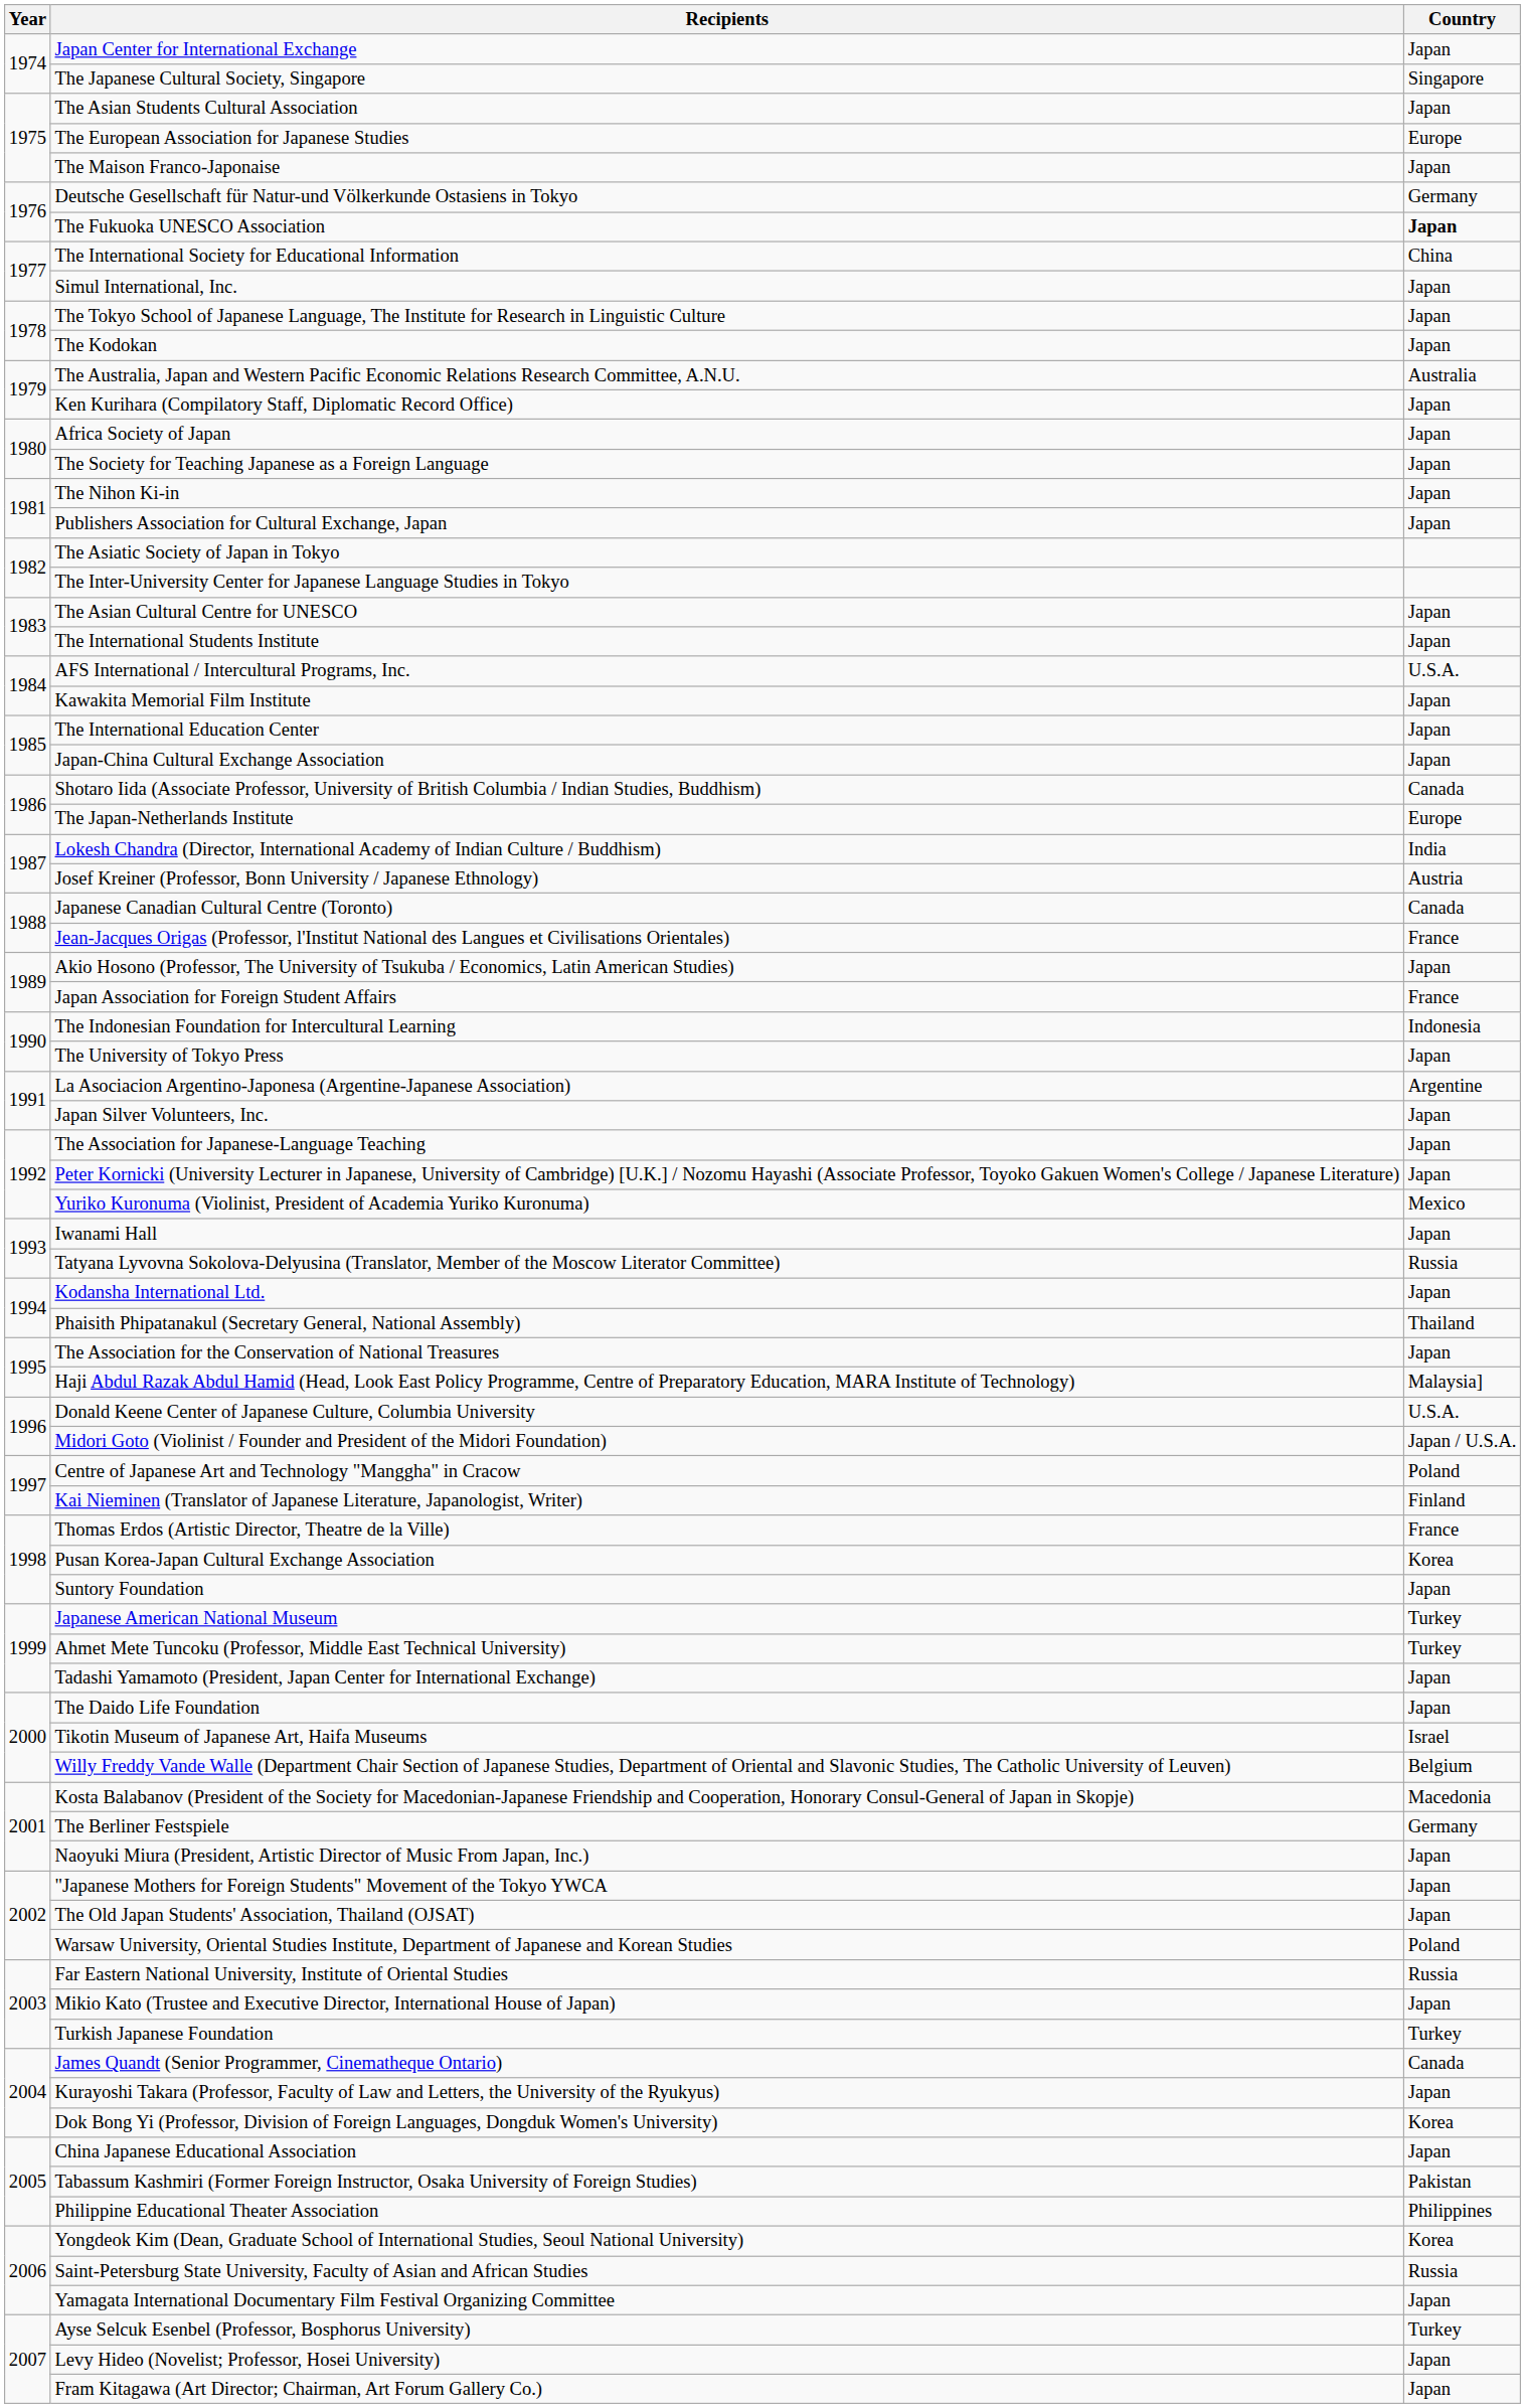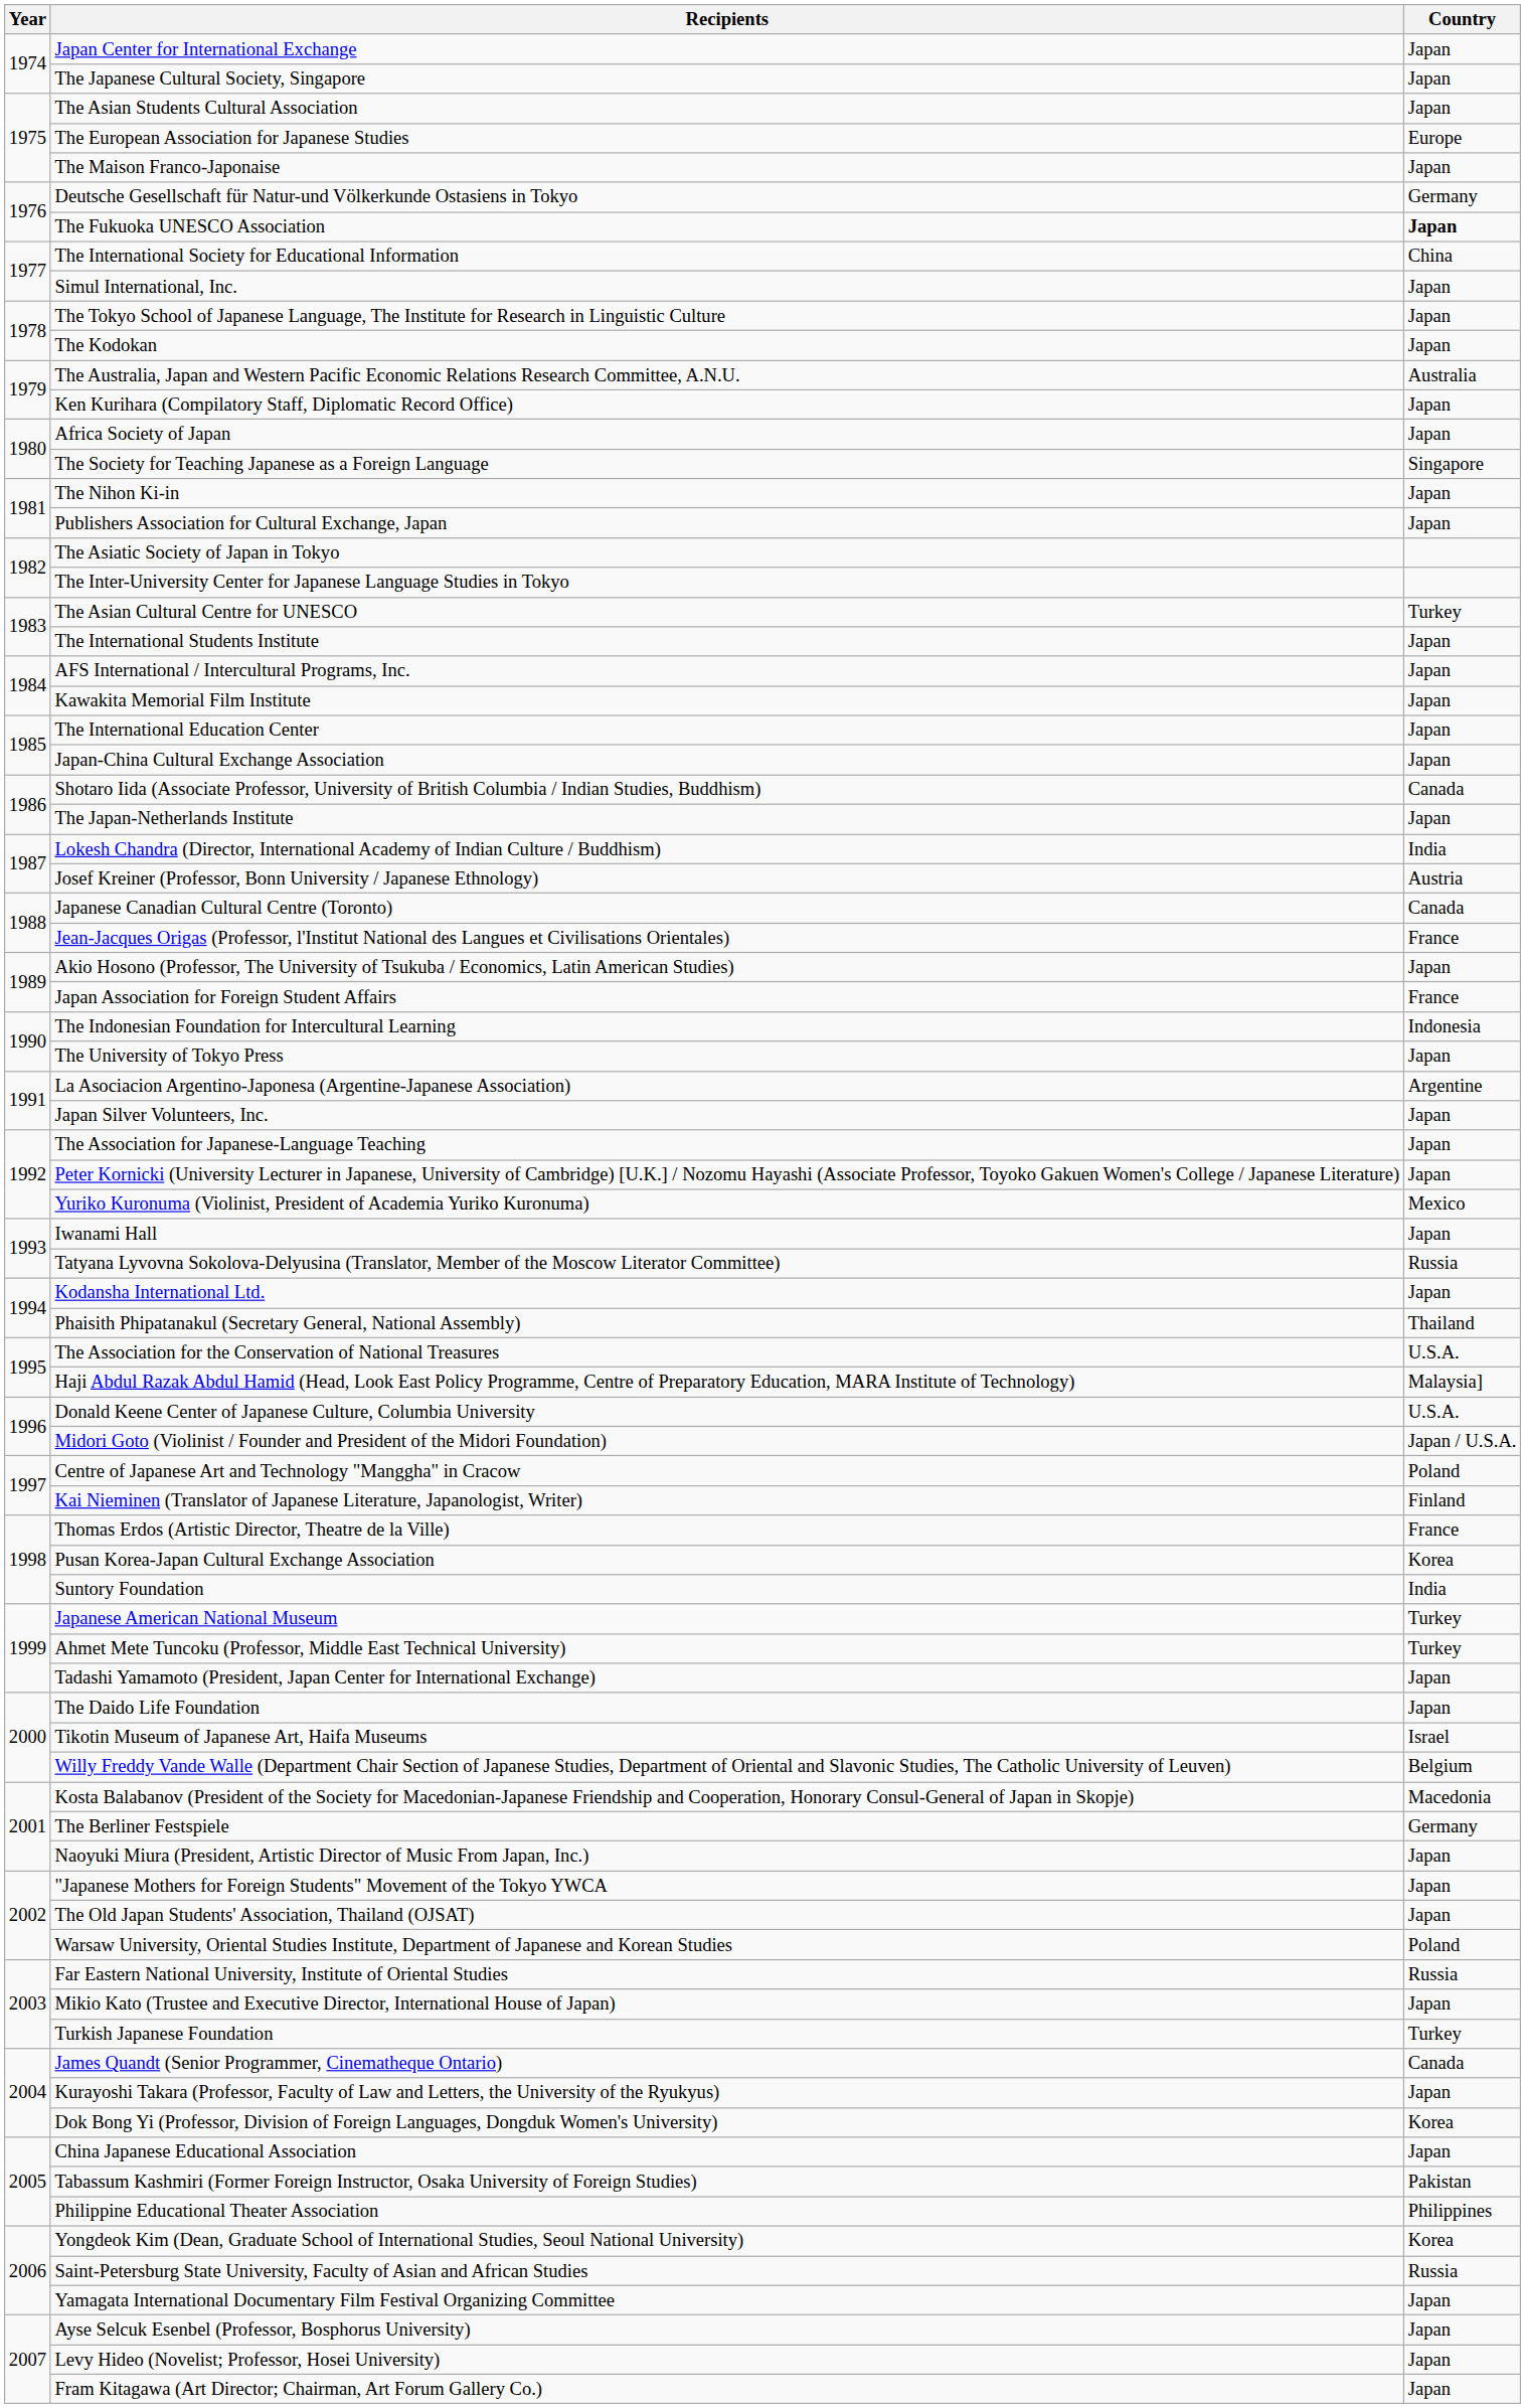 <table class="wikitable">
 <tr>
 <th>Year</th>
 <th>Recipients</th>
 <th>Country</th>
 </tr>
 <tr>
 <td rowspan="2">1974</td>
 <td><a href='#'>Japan Center for International Exchange</a></td>
 <td>Japan</td>
 </tr>
 <tr>
 <td>The Japanese Cultural Society, Singapore</td>
-<td>Singapore</td>
+<td>Japan</td>
 </tr>
 <tr>
 <td rowspan="3">1975</td>
 <td>The Asian Students Cultural Association</td>
 <td>Japan</td>
 </tr>
 <tr>
 <td>The European Association for Japanese Studies</td>
 <td>Europe</td>
 </tr>
 <tr>
 <td>The Maison Franco-Japonaise</td>
 <td>Japan</td>
 </tr>
 <tr>
 <td rowspan="2">1976</td>
 <td>Deutsche Gesellschaft für Natur-und Völkerkunde Ostasiens in Tokyo</td>
 <td>Germany</td>
 </tr>
 <tr>
 <td>The Fukuoka UNESCO Association</td>
 <td><strong>Japan</strong></td>
 </tr>
 <tr>
 <td rowspan="2">1977</td>
 <td>The International Society for Educational Information</td>
 <td>China</td>
 </tr>
 <tr>
 <td>Simul International, Inc.</td>
 <td>Japan</td>
 </tr>
 <tr>
 <td rowspan="2">1978</td>
 <td>The Tokyo School of Japanese Language, The Institute for Research in Linguistic Culture</td>
 <td>Japan</td>
 </tr>
 <tr>
 <td>The Kodokan</td>
 <td>Japan</td>
 </tr>
 <tr>
 <td rowspan="2">1979</td>
 <td>The Australia, Japan and Western Pacific Economic Relations Research Committee, A.N.U.</td>
 <td>Australia</td>
 </tr>
 <tr>
 <td>Ken Kurihara (Compilatory Staff, Diplomatic Record Office)</td>
 <td>Japan</td>
 </tr>
 <tr>
 <td rowspan="2">1980</td>
 <td>Africa Society of Japan</td>
 <td>Japan</td>
 </tr>
 <tr>
 <td>The Society for Teaching Japanese as a Foreign Language</td>
-<td>Japan</td>
+<td>Singapore</td>
 </tr>
 <tr>
 <td rowspan="2">1981</td>
 <td>The Nihon Ki-in</td>
 <td>Japan</td>
 </tr>
 <tr>
 <td>Publishers Association for Cultural Exchange, Japan</td>
 <td>Japan</td>
 </tr>
 <tr>
 <td rowspan="2">1982</td>
 <td>The Asiatic Society of Japan in Tokyo</td>
 <td></td>
 </tr>
 <tr>
 <td>The Inter-University Center for Japanese Language Studies in Tokyo</td>
 <td></td>
 </tr>
 <tr>
 <td rowspan="2">1983</td>
 <td>The Asian Cultural Centre for UNESCO</td>
-<td>Japan</td>
+<td>Turkey</td>
 </tr>
 <tr>
 <td>The International Students Institute</td>
 <td>Japan</td>
 </tr>
 <tr>
 <td rowspan="2">1984</td>
 <td>AFS International / Intercultural Programs, Inc.</td>
-<td>U.S.A.</td>
+<td>Japan</td>
 </tr>
 <tr>
 <td>Kawakita Memorial Film Institute</td>
 <td>Japan</td>
 </tr>
 <tr>
 <td rowspan="2">1985</td>
 <td>The International Education Center</td>
 <td>Japan</td>
 </tr>
 <tr>
 <td>Japan-China Cultural Exchange Association</td>
 <td>Japan</td>
 </tr>
 <tr>
 <td rowspan="2">1986</td>
 <td>Shotaro Iida (Associate Professor, University of British Columbia / Indian Studies, Buddhism)</td>
 <td>Canada</td>
 </tr>
 <tr>
 <td>The Japan-Netherlands Institute</td>
-<td>Europe</td>
+<td>Japan</td>
 </tr>
 <tr>
 <td rowspan="2">1987</td>
 <td><a href='#'>Lokesh Chandra</a> (Director, International Academy of Indian Culture / Buddhism)</td>
 <td>India</td>
 </tr>
 <tr>
 <td>Josef Kreiner (Professor, Bonn University / Japanese Ethnology)</td>
 <td>Austria</td>
 </tr>
 <tr>
 <td rowspan="2">1988</td>
 <td>Japanese Canadian Cultural Centre (Toronto)</td>
 <td>Canada</td>
 </tr>
 <tr>
 <td><a href='#'>Jean-Jacques Origas</a> (Professor, l'Institut National des Langues et Civilisations Orientales)</td>
 <td>France</td>
 </tr>
 <tr>
 <td rowspan="2">1989</td>
 <td>Akio Hosono (Professor, The University of Tsukuba / Economics, Latin American Studies)</td>
 <td>Japan</td>
 </tr>
 <tr>
 <td>Japan Association for Foreign Student Affairs</td>
 <td>France</td>
 </tr>
 <tr>
 <td rowspan="2">1990</td>
 <td>The Indonesian Foundation for Intercultural Learning</td>
 <td>Indonesia</td>
 </tr>
 <tr>
 <td>The University of Tokyo Press</td>
 <td>Japan</td>
 </tr>
 <tr>
 <td rowspan="2">1991</td>
 <td>La Asociacion Argentino-Japonesa (Argentine-Japanese Association)</td>
 <td>Argentine</td>
 </tr>
 <tr>
 <td>Japan Silver Volunteers, Inc.</td>
 <td>Japan</td>
 </tr>
 <tr>
 <td rowspan="3">1992</td>
 <td>The Association for Japanese-Language Teaching</td>
 <td>Japan</td>
 </tr>
 <tr>
 <td><a href='#'>Peter Kornicki</a> (University Lecturer in Japanese, University of Cambridge) [U.K.] / Nozomu Hayashi (Associate Professor, Toyoko Gakuen Women's College / Japanese Literature)</td>
 <td>Japan</td>
 </tr>
 <tr>
 <td><a href='#'>Yuriko Kuronuma</a> (Violinist, President of Academia Yuriko Kuronuma)</td>
 <td>Mexico</td>
 </tr>
 <tr>
 <td rowspan="2">1993</td>
 <td>Iwanami Hall</td>
 <td>Japan</td>
 </tr>
 <tr>
 <td>Tatyana Lyvovna Sokolova-Delyusina (Translator, Member of the Moscow Literator Committee)</td>
 <td>Russia</td>
 </tr>
 <tr>
 <td rowspan="2">1994</td>
 <td><a href='#'>Kodansha International Ltd.</a></td>
 <td>Japan</td>
 </tr>
 <tr>
 <td>Phaisith Phipatanakul (Secretary General, National Assembly)</td>
 <td>Thailand</td>
 </tr>
 <tr>
 <td rowspan="2">1995</td>
 <td>The Association for the Conservation of National Treasures</td>
-<td>Japan</td>
+<td>U.S.A.</td>
 </tr>
 <tr>
 <td>Haji <a href='#'>Abdul Razak Abdul Hamid</a> (Head, Look East Policy Programme, Centre of Preparatory Education, MARA Institute of Technology)</td>
 <td>Malaysia]</td>
 </tr>
 <tr>
 <td rowspan="2">1996</td>
 <td>Donald Keene Center of Japanese Culture, Columbia University</td>
 <td>U.S.A.</td>
 </tr>
 <tr>
 <td><a href='#'>Midori Goto</a> (Violinist / Founder and President of the Midori Foundation)</td>
 <td>Japan / U.S.A.</td>
 </tr>
 <tr>
 <td rowspan="2">1997</td>
 <td>Centre of Japanese Art and Technology "Manggha" in Cracow</td>
 <td>Poland</td>
 </tr>
 <tr>
 <td><a href='#'>Kai Nieminen</a> (Translator of Japanese Literature, Japanologist, Writer)</td>
 <td>Finland</td>
 </tr>
 <tr>
 <td rowspan="3">1998</td>
 <td>Thomas Erdos (Artistic Director, Theatre de la Ville)</td>
 <td>France</td>
 </tr>
 <tr>
 <td>Pusan Korea-Japan Cultural Exchange Association</td>
 <td>Korea</td>
 </tr>
 <tr>
 <td>Suntory Foundation</td>
-<td>Japan</td>
+<td>India</td>
 </tr>
 <tr>
 <td rowspan="3">1999</td>
 <td><a href='#'>Japanese American National Museum</a></td>
 <td>Turkey</td>
 </tr>
 <tr>
 <td>Ahmet Mete Tuncoku (Professor, Middle East Technical University)</td>
 <td>Turkey</td>
 </tr>
 <tr>
 <td>Tadashi Yamamoto (President, Japan Center for International Exchange)</td>
 <td>Japan</td>
 </tr>
 <tr>
 <td rowspan="3">2000</td>
 <td>The Daido Life Foundation</td>
 <td>Japan</td>
 </tr>
 <tr>
 <td>Tikotin Museum of Japanese Art, Haifa Museums</td>
 <td>Israel</td>
 </tr>
 <tr>
 <td><a href='#'>Willy Freddy Vande Walle</a> (Department Chair Section of Japanese Studies, Department of Oriental and Slavonic Studies, The Catholic University of Leuven)</td>
 <td>Belgium</td>
 </tr>
 <tr>
 <td rowspan="3">2001</td>
 <td>Kosta Balabanov (President of the Society for Macedonian-Japanese Friendship and Cooperation, Honorary Consul-General of Japan in Skopje)</td>
 <td>Macedonia</td>
 </tr>
 <tr>
 <td>The Berliner Festspiele</td>
 <td>Germany</td>
 </tr>
 <tr>
 <td>Naoyuki Miura (President, Artistic Director of Music From Japan, Inc.)</td>
 <td>Japan</td>
 </tr>
 <tr>
 <td rowspan="3">2002</td>
 <td>"Japanese Mothers for Foreign Students" Movement of the Tokyo YWCA</td>
 <td>Japan</td>
 </tr>
 <tr>
 <td>The Old Japan Students' Association, Thailand (OJSAT)</td>
 <td>Japan</td>
 </tr>
 <tr>
 <td>Warsaw University, Oriental Studies Institute, Department of Japanese and Korean Studies</td>
 <td>Poland</td>
 </tr>
 <tr>
 <td rowspan="3">2003</td>
 <td>Far Eastern National University, Institute of Oriental Studies</td>
 <td>Russia</td>
 </tr>
 <tr>
 <td>Mikio Kato (Trustee and Executive Director, International House of Japan)</td>
 <td>Japan</td>
 </tr>
 <tr>
 <td>Turkish Japanese Foundation</td>
 <td>Turkey</td>
 </tr>
 <tr>
 <td rowspan="3">2004</td>
 <td><a href='#'>James Quandt</a> (Senior Programmer, <a href='#'>Cinematheque Ontario</a>)</td>
 <td>Canada</td>
 </tr>
 <tr>
 <td>Kurayoshi Takara (Professor, Faculty of Law and Letters, the University of the Ryukyus)</td>
 <td>Japan</td>
 </tr>
 <tr>
 <td>Dok Bong Yi (Professor, Division of Foreign Languages, Dongduk Women's University)</td>
 <td>Korea</td>
 </tr>
 <tr>
 <td rowspan="3">2005</td>
 <td>China Japanese Educational Association</td>
 <td>Japan</td>
 </tr>
 <tr>
 <td>Tabassum Kashmiri (Former Foreign Instructor, Osaka University of Foreign Studies)</td>
 <td>Pakistan</td>
 </tr>
 <tr>
 <td>Philippine Educational Theater Association</td>
 <td>Philippines</td>
 </tr>
 <tr>
 <td rowspan="3">2006</td>
 <td>Yongdeok Kim (Dean, Graduate School of International Studies, Seoul National University)</td>
 <td>Korea</td>
 </tr>
 <tr>
 <td>Saint-Petersburg State University, Faculty of Asian and African Studies</td>
 <td>Russia</td>
 </tr>
 <tr>
 <td>Yamagata International Documentary Film Festival Organizing Committee</td>
 <td>Japan</td>
 </tr>
 <tr>
 <td rowspan="3">2007</td>
 <td>Ayse Selcuk Esenbel (Professor, Bosphorus University)</td>
-<td>Turkey</td>
+<td>Japan</td>
 </tr>
 <tr>
 <td>Levy Hideo (Novelist; Professor, Hosei University)</td>
 <td>Japan</td>
 </tr>
 <tr>
 <td>Fram Kitagawa (Art Director; Chairman, Art Forum Gallery Co.)</td>
 <td>Japan</td>
 </tr>
 </table>
